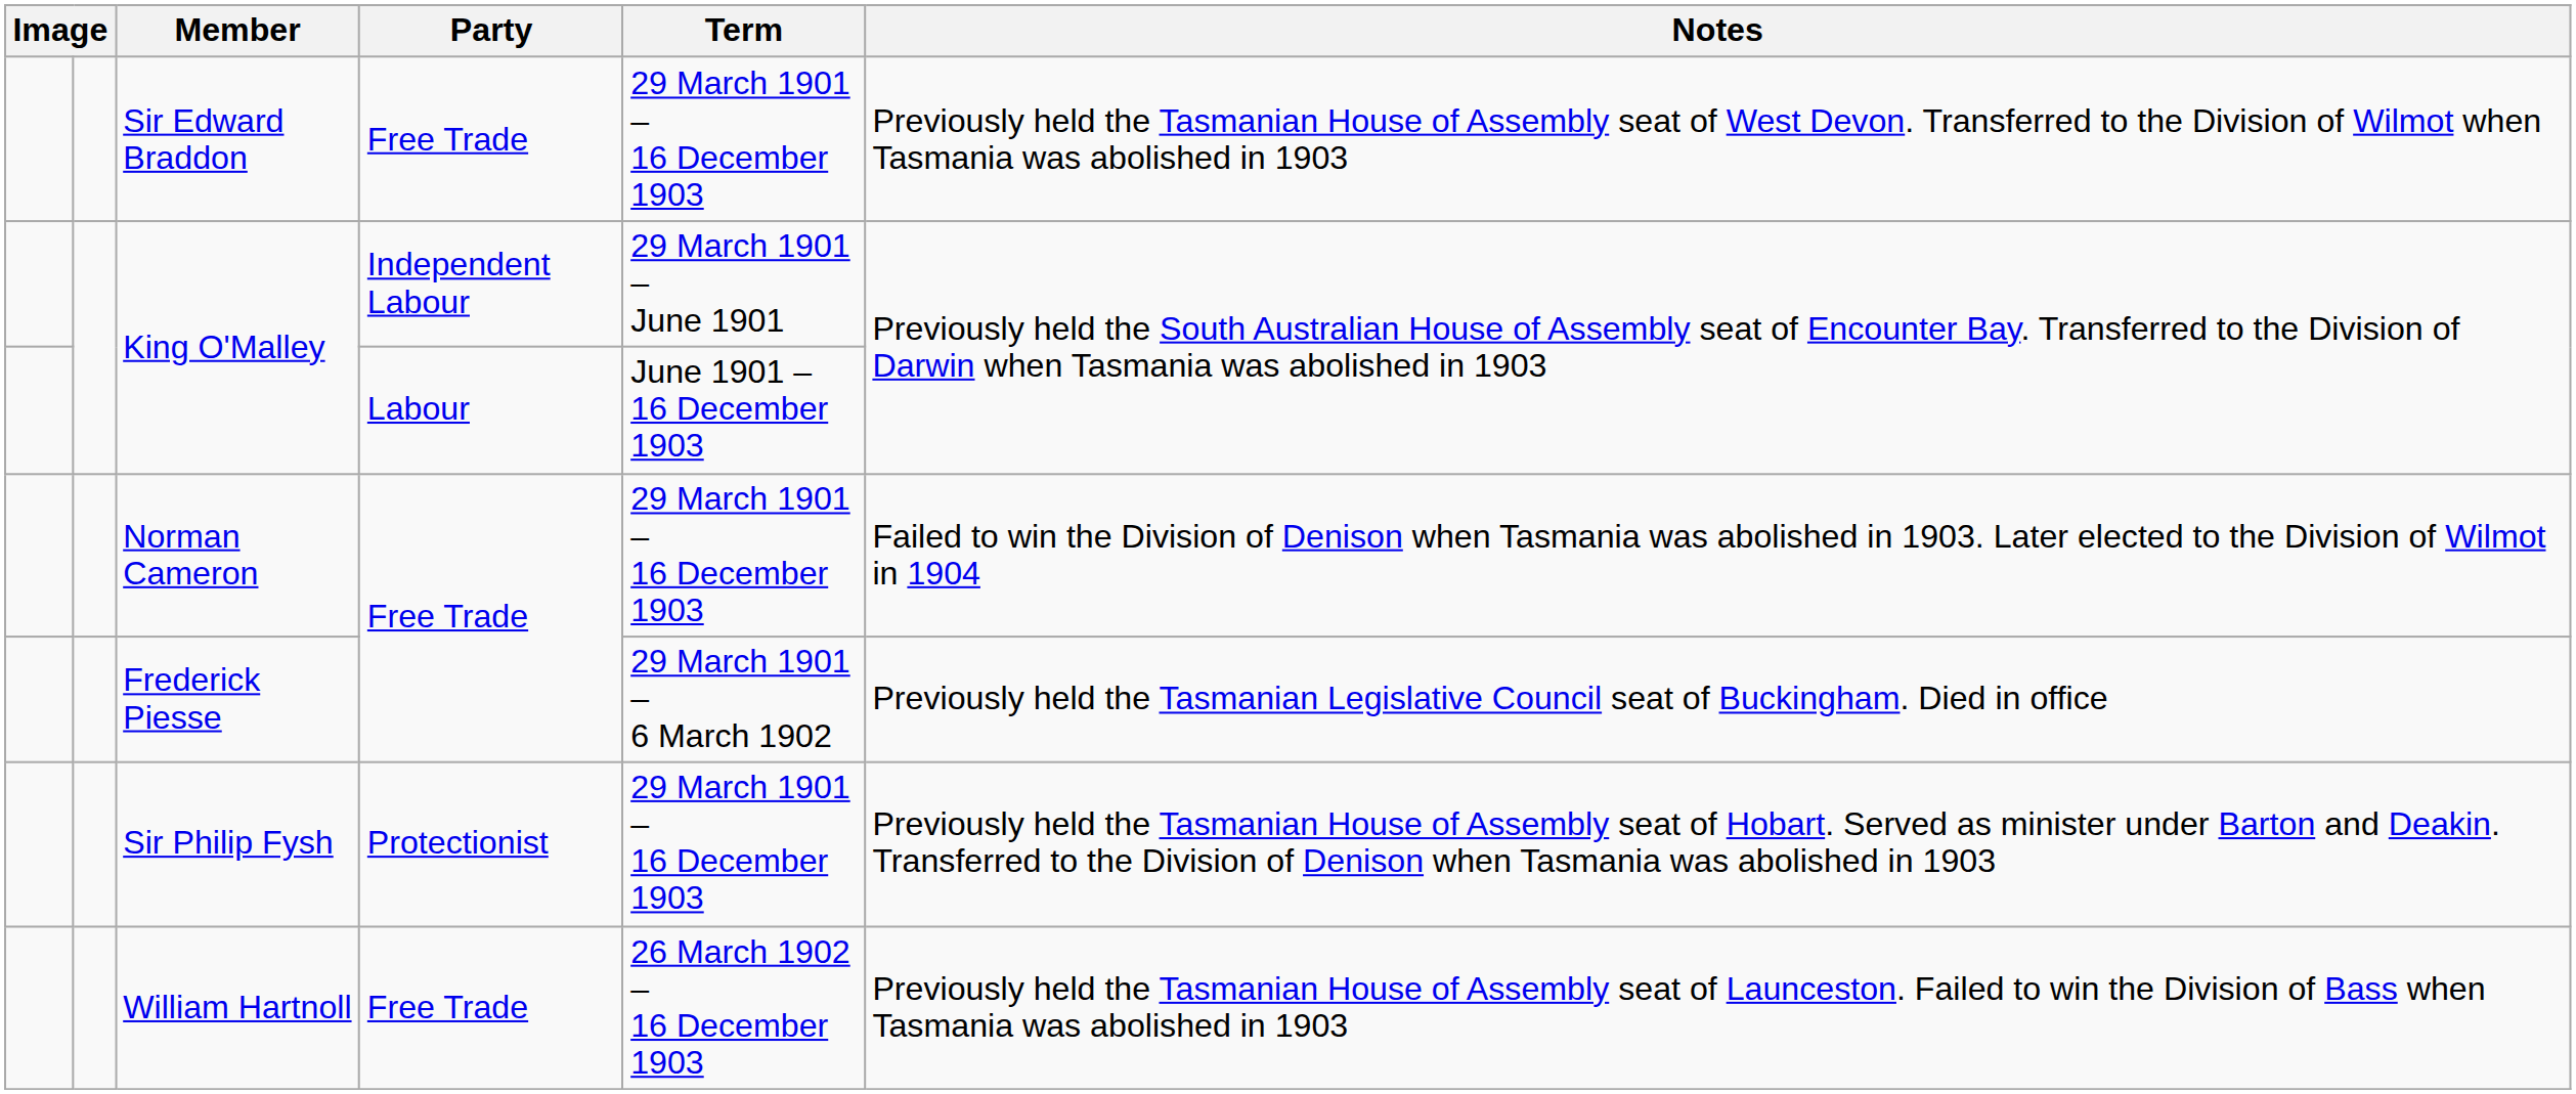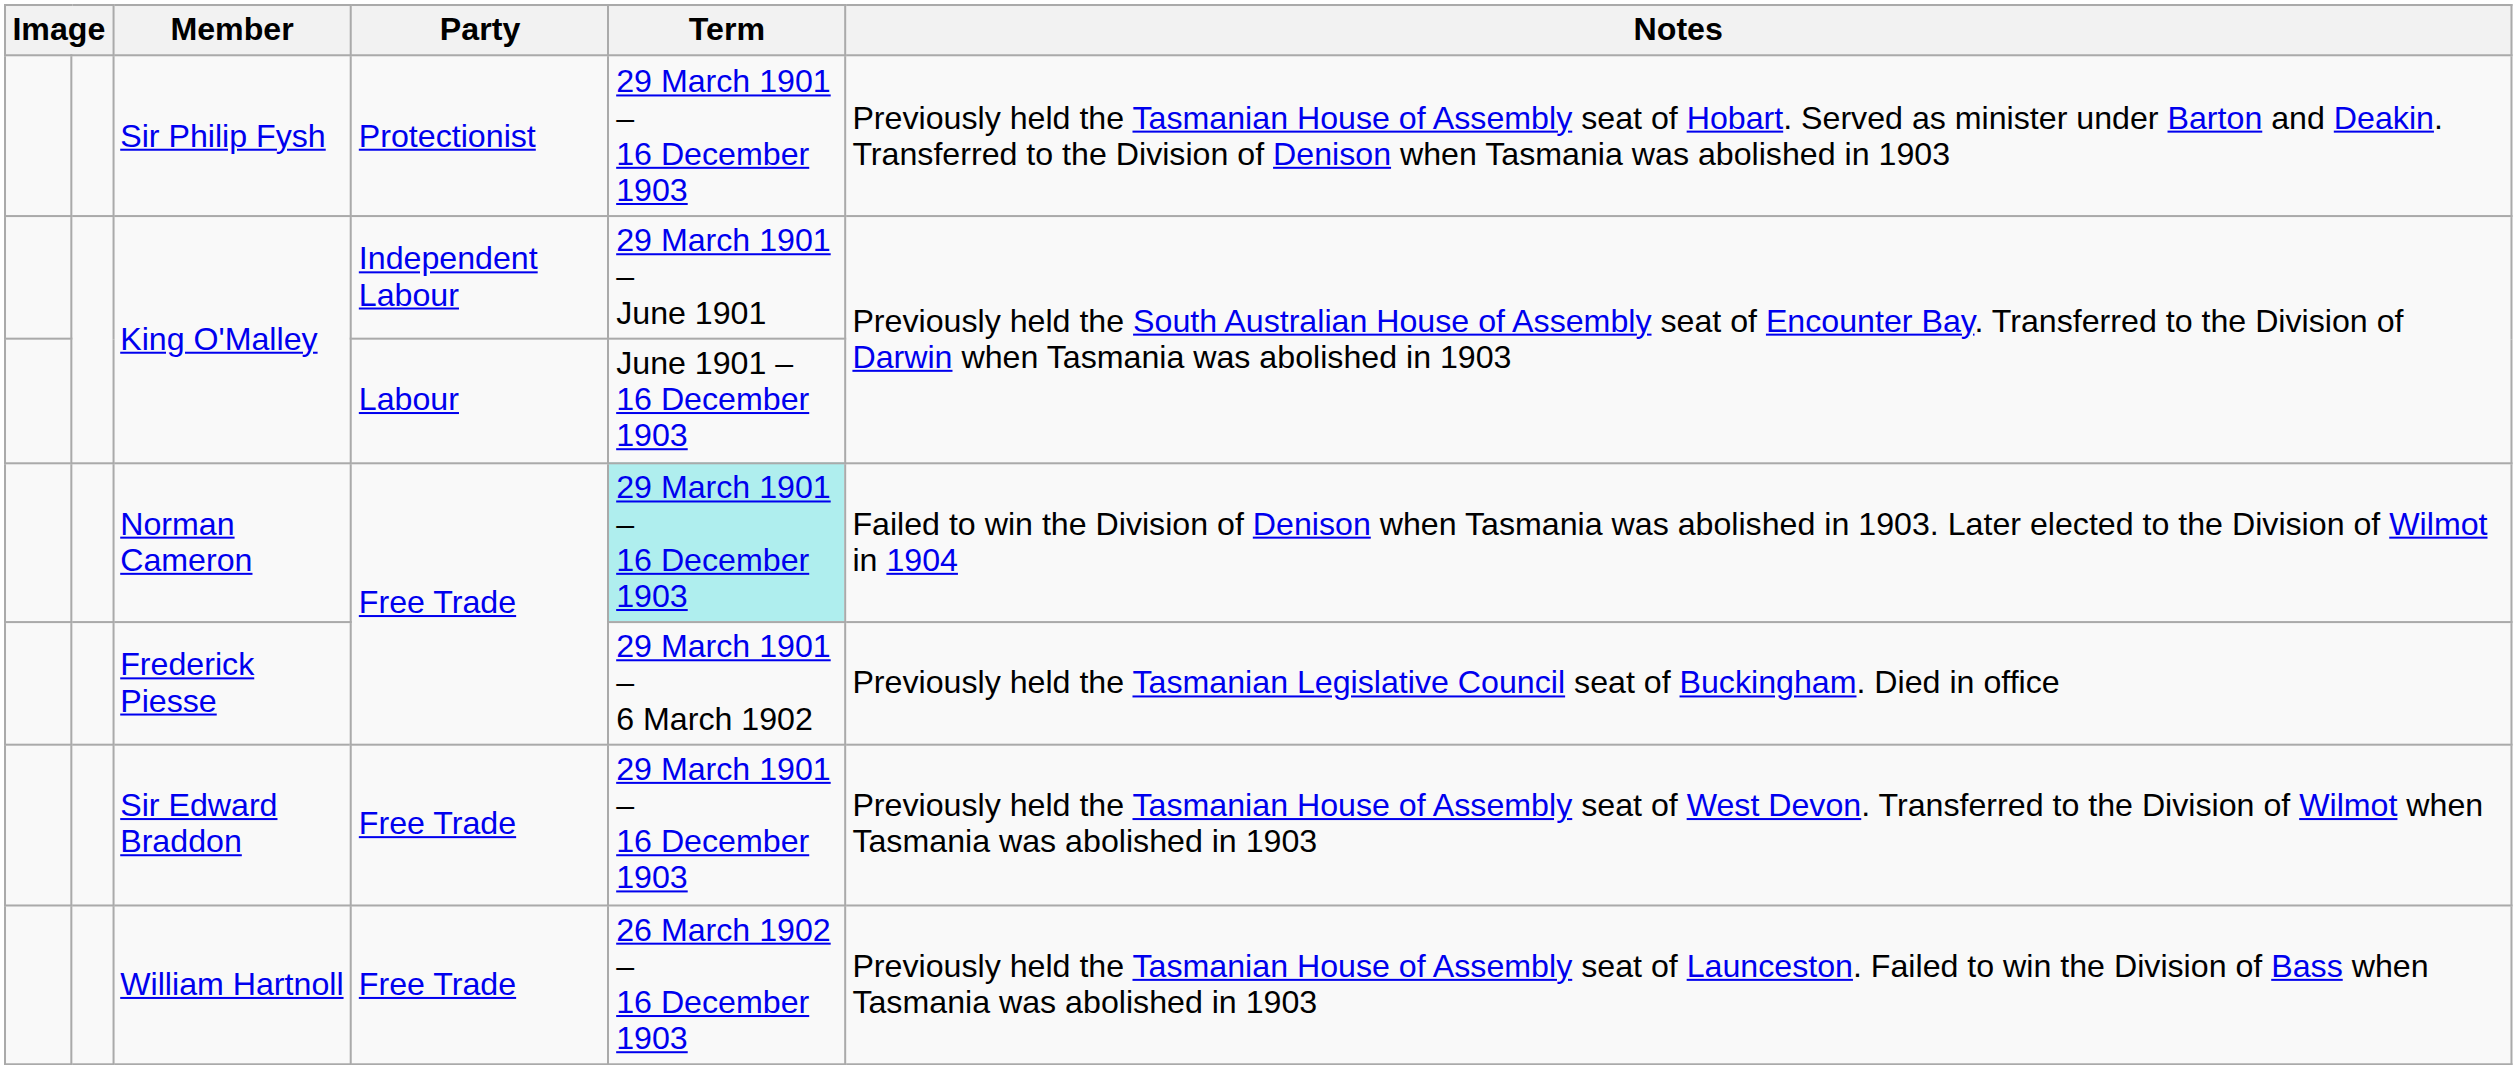 <table class="wikitable">
 <tr>
 <th colspan=2>Image</th>
 <th>Member</th>
 <th>Party</th>
 <th>Term</th>
 <th>Notes</th>
 </tr>
 <tr>
 <td> </td>
 <td></td>
-<td><a href='#'>Sir Edward Braddon</a><br></td>
-<td><a href='#'>Free Trade</a></td>
+<td><a href='#'>Sir Philip Fysh</a><br></td>
+<td><a href='#'>Protectionist</a></td>
 <td><a href='#'>29 March 1901</a> –<br><a href='#'>16 December 1903</a></td>
-<td>Previously held the <a href='#'>Tasmanian House of Assembly</a> seat of <a href='#'>West Devon</a>. Transferred to the Division of <a href='#'>Wilmot</a> when Tasmania was abolished in 1903</td>
+<td>Previously held the <a href='#'>Tasmanian House of Assembly</a> seat of <a href='#'>Hobart</a>. Served as minister under <a href='#'>Barton</a> and <a href='#'>Deakin</a>. Transferred to the Division of <a href='#'>Denison</a> when Tasmania was abolished in 1903</td>
 </tr>
 <tr>
 <td> </td>
 <td rowspan=2></td>
 <td rowspan=2><a href='#'>King O'Malley</a><br></td>
 <td><a href='#'>Independent Labour</a></td>
 <td><a href='#'>29 March 1901</a> –<br>June 1901</td>
 <td rowspan=2>Previously held the <a href='#'>South Australian House of Assembly</a> seat of <a href='#'>Encounter Bay</a>. Transferred to the Division of <a href='#'>Darwin</a> when Tasmania was abolished in 1903</td>
 </tr>
 <tr>
 <td> </td>
 <td><a href='#'>Labour</a></td>
 <td>June 1901 –<br><a href='#'>16 December 1903</a></td>
 </tr>
 <tr>
 <td> </td>
 <td></td>
 <td><a href='#'>Norman Cameron</a><br></td>
 <td rowspan="2"><a href='#'>Free Trade</a></td>
-<td><a href='#'>29 March 1901</a> –<br><a href='#'>16 December 1903</a></td>
+<td style="background: paleturquoise;"><a href='#'>29 March 1901</a> –<br><a href='#'>16 December 1903</a></td>
 <td>Failed to win the Division of <a href='#'>Denison</a> when Tasmania was abolished in 1903. Later elected to the Division of <a href='#'>Wilmot</a> in <a href='#'>1904</a></td>
 </tr>
 <tr>
 <td> </td>
 <td></td>
 <td><a href='#'>Frederick Piesse</a><br></td>
 <td><a href='#'>29 March 1901</a> –<br>6 March 1902</td>
 <td>Previously held the <a href='#'>Tasmanian Legislative Council</a> seat of <a href='#'>Buckingham</a>. Died in office</td>
 </tr>
 <tr>
 <td> </td>
 <td></td>
-<td><a href='#'>Sir Philip Fysh</a><br></td>
-<td><a href='#'>Protectionist</a></td>
+<td><a href='#'>Sir Edward Braddon</a><br></td>
+<td><a href='#'>Free Trade</a></td>
 <td><a href='#'>29 March 1901</a> –<br><a href='#'>16 December 1903</a></td>
-<td>Previously held the <a href='#'>Tasmanian House of Assembly</a> seat of <a href='#'>Hobart</a>. Served as minister under <a href='#'>Barton</a> and <a href='#'>Deakin</a>. Transferred to the Division of <a href='#'>Denison</a> when Tasmania was abolished in 1903</td>
+<td>Previously held the <a href='#'>Tasmanian House of Assembly</a> seat of <a href='#'>West Devon</a>. Transferred to the Division of <a href='#'>Wilmot</a> when Tasmania was abolished in 1903</td>
 </tr>
 <tr>
 <td> </td>
 <td></td>
 <td><a href='#'>William Hartnoll</a><br></td>
 <td><a href='#'>Free Trade</a></td>
 <td><a href='#'>26 March 1902</a> –<br><a href='#'>16 December 1903</a></td>
 <td>Previously held the <a href='#'>Tasmanian House of Assembly</a> seat of <a href='#'>Launceston</a>. Failed to win the Division of <a href='#'>Bass</a> when Tasmania was abolished in 1903</td>
 </tr>
 </table>
